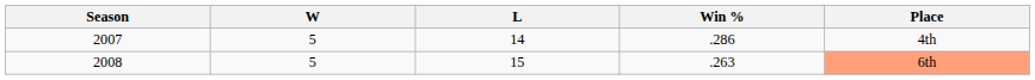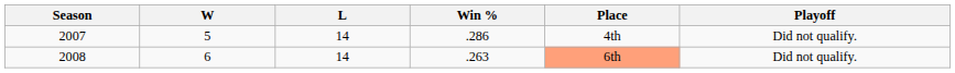 <table class="wikitable">
 <tr>
 <th bgcolor="#DDDDFF" width="5%">Season</th>
 <th bgcolor="#DDDDFF" width="5%">W</th>
 <th bgcolor="#DDDDFF" width="5%">L</th>
 <th bgcolor="#DDDDFF" width="5%">Win %</th>
 <th bgcolor="#DDDDFF" width="5%">Place</th>
+<th bgcolor="#DDDDFF" width="10%">Playoff</th>
 </tr>
 <tr align=center>
 <td>2007</td>
 <td>5</td>
 <td>14</td>
 <td>.286</td>
 <td>4th</td>
+<td>Did not qualify.</td>
 </tr>
 <tr align=center>
 <td>2008</td>
-<td>5</td>
-<td>15</td>
+<td>6</td>
+<td>14</td>
 <td>.263</td>
 <td style="background: lightsalmon;">6th</td>
+<td>Did not qualify.</td>
 </tr>
 </table>
